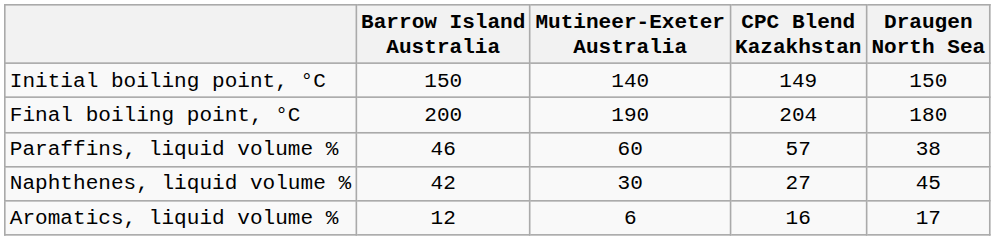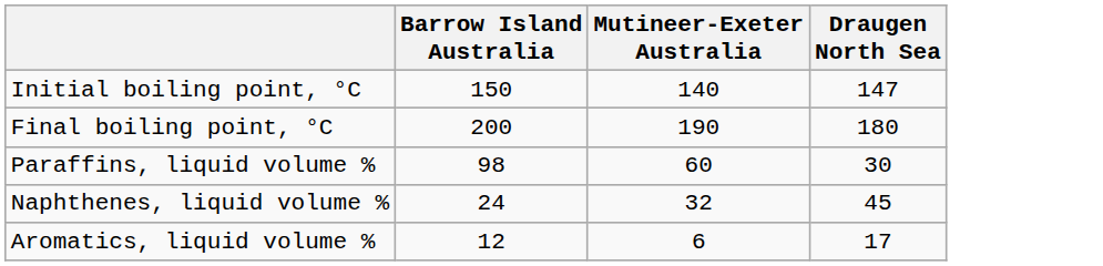 <table class="wikitable">
 <tr>
 <th><br></th>
 <th>Barrow Island<br>Australia</th>
 <th>Mutineer-Exeter<br>Australia</th>
-<th>CPC Blend<br>Kazakhstan</th>
 <th>Draugen<br>North Sea</th>
 </tr>
 <tr>
 <td>Initial boiling point, °C</td>
 <td align=center>150</td>
 <td align="center">140</td>
-<td align=center>149</td>
-<td align=center>150</td>
+<td align=center>147</td>
 </tr>
 <tr>
 <td>Final boiling point, °C</td>
 <td align=center>200</td>
 <td align="center">190</td>
-<td align=center>204</td>
 <td align=center>180</td>
 </tr>
 <tr>
 <td>Paraffins, liquid volume %</td>
-<td align="center">46</td>
+<td align="center">98</td>
 <td align=center>60</td>
-<td align=center>57</td>
-<td align=center>38</td>
+<td align=center>30</td>
 </tr>
 <tr>
 <td>Naphthenes, liquid volume %</td>
-<td align="center">42</td>
-<td align=center>30</td>
-<td align=center>27</td>
+<td align="center">24</td>
+<td align=center>32</td>
 <td align=center>45</td>
 </tr>
 <tr>
 <td>Aromatics, liquid volume %</td>
 <td align="center">12</td>
 <td align=center>6</td>
-<td align=center>16</td>
 <td align=center>17</td>
 </tr>
 </table>
